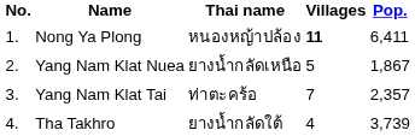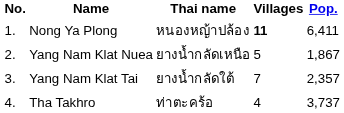 <table>
 <tr>
 <th>No.</th>
 <th>Name</th>
 <th>Thai name</th>
 <th>Villages</th>
 <th><a href='#'>Pop.</a></th>
 </tr>
 <tr>
 <td>1.</td>
 <td>Nong Ya Plong</td>
 <td>หนองหญ้าปล้อง</td>
 <td><strong>11</strong></td>
 <td>6,411</td>
 <td></td>
 </tr>
 <tr>
 <td>2.</td>
 <td>Yang Nam Klat Nuea</td>
 <td>ยางน้ำกลัดเหนือ</td>
 <td>5</td>
 <td>1,867</td>
 <td></td>
 </tr>
 <tr>
 <td>3.</td>
 <td>Yang Nam Klat Tai</td>
-<td>ท่าตะคร้อ</td>
+<td>ยางน้ำกลัดใต้</td>
 <td>7</td>
 <td>2,357</td>
 <td></td>
 </tr>
 <tr>
 <td>4.</td>
 <td>Tha Takhro</td>
-<td>ยางน้ำกลัดใต้</td>
+<td>ท่าตะคร้อ</td>
 <td>4</td>
-<td>3,739</td>
+<td>3,737</td>
 <td></td>
 </tr>
 </table>
